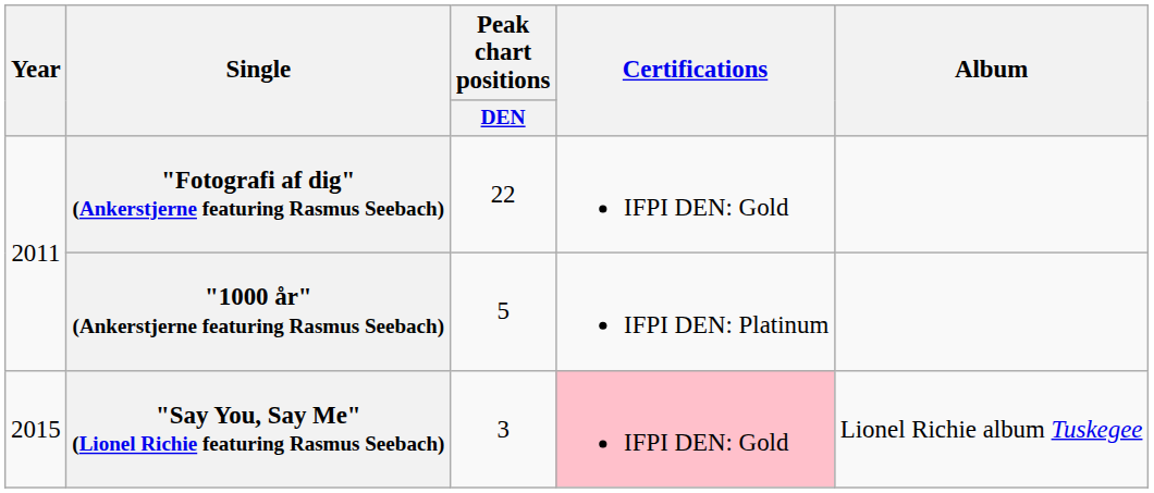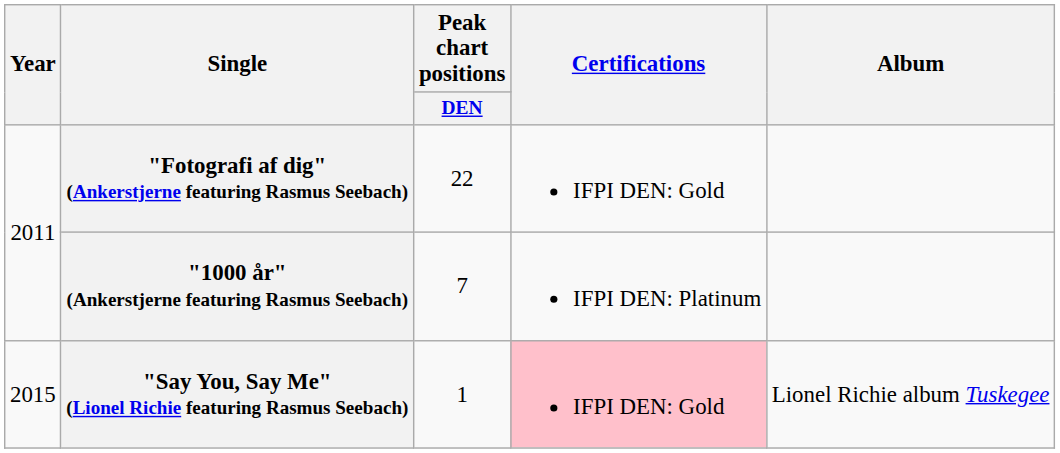 <table class="wikitable plainrowheaders" style="text-align:center;" border="1">
 <tr>
 <th scope="col" rowspan="2">Year</th>
 <th scope="col" rowspan="2">Single</th>
 <th scope="col" colspan="1">Peak <br>chart <br>positions</th>
 <th scope="col" rowspan="2"><a href='#'>Certifications</a></th>
 <th scope="col" rowspan="2">Album</th>
 </tr>
 <tr>
 <th scope="col" style="width:4em;font-size:85%;"><a href='#'>DEN</a><br></th>
 </tr>
 <tr>
 <td rowspan="2">2011</td>
 <th scope="row">"Fotografi af dig" <br><small>(<a href='#'>Ankerstjerne</a> featuring Rasmus Seebach)</small></th>
 <td>22</td>
 <td align="left"><br><ul><li>IFPI DEN: Gold</li></ul></td>
 <td align="left"></td>
 </tr>
 <tr>
 <th scope="row">"1000 år" <br><small>(Ankerstjerne featuring Rasmus Seebach)</small></th>
-<td>5</td>
+<td>7</td>
 <td align="left"><br><ul><li>IFPI DEN: Platinum</li></ul></td>
 <td align="left"></td>
 </tr>
 <tr>
 <td>2015</td>
 <th scope="row">"Say You, Say Me" <br><small>(<a href='#'>Lionel Richie</a> featuring Rasmus Seebach)</small></th>
-<td>3</td>
+<td>1</td>
 <td align="left" style="background: pink;"><br><ul><li>IFPI DEN: Gold</li></ul></td>
 <td align="left">Lionel Richie album <em><a href='#'>Tuskegee</a></em></td>
 </tr>
 </table>
